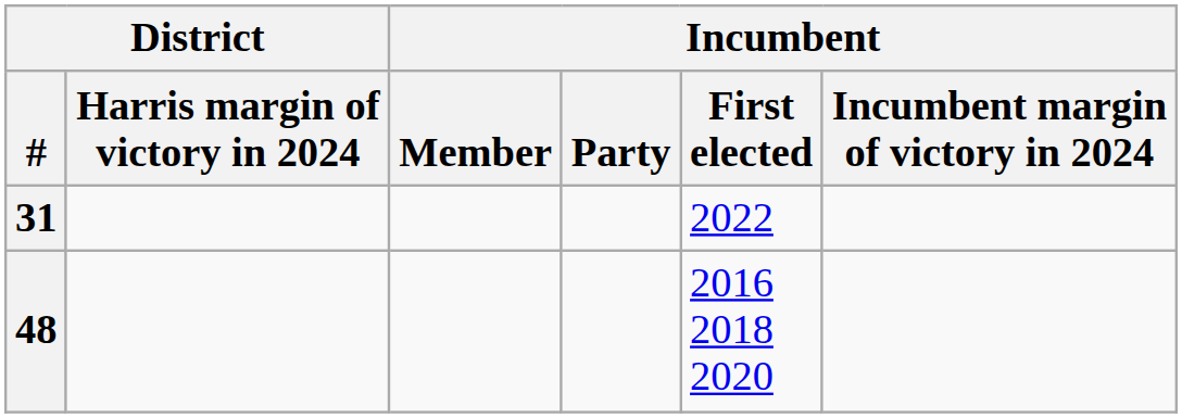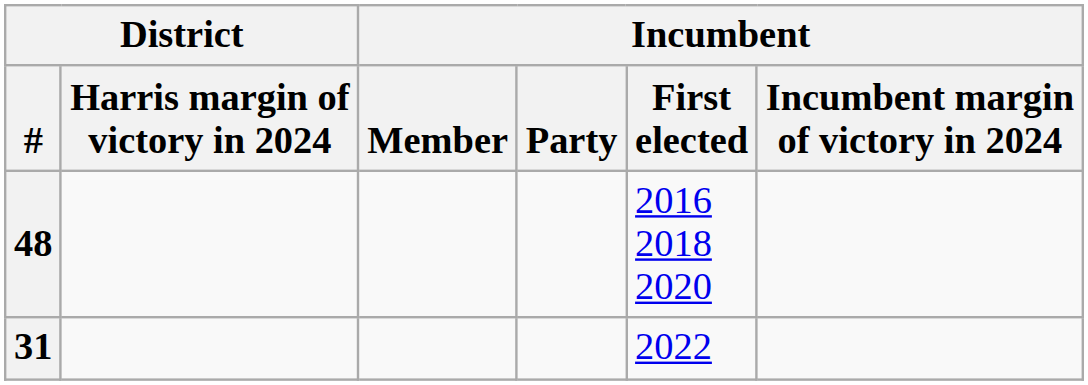 <table class="wikitable sortable">
 <tr>
 <th colspan=2>District</th>
 <th colspan=4>Incumbent</th>
 </tr>
 <tr valign=bottom>
 <th>#</th>
 <th>Harris margin of<br>victory in 2024</th>
 <th>Member</th>
 <th>Party</th>
 <th>First<br>elected</th>
 <th>Incumbent margin<br>of victory in 2024</th>
 </tr>
 <tr>
+<th>48</th>
+<td></td>
+<td></td>
+<td></td>
+<td><a href='#'>2016</a><br><a href='#'>2018</a> <br><a href='#'>2020</a></td>
+<td></td>
+</tr>
+<tr>
 <th>31</th>
 <td></td>
 <td></td>
 <td></td>
 <td><a href='#'>2022</a></td>
 <td></td>
 </tr>
-<tr>
-<th>48</th>
-<td></td>
-<td></td>
-<td></td>
-<td><a href='#'>2016</a><br><a href='#'>2018</a> <br><a href='#'>2020</a></td>
-<td></td>
-</tr>
 </table>
